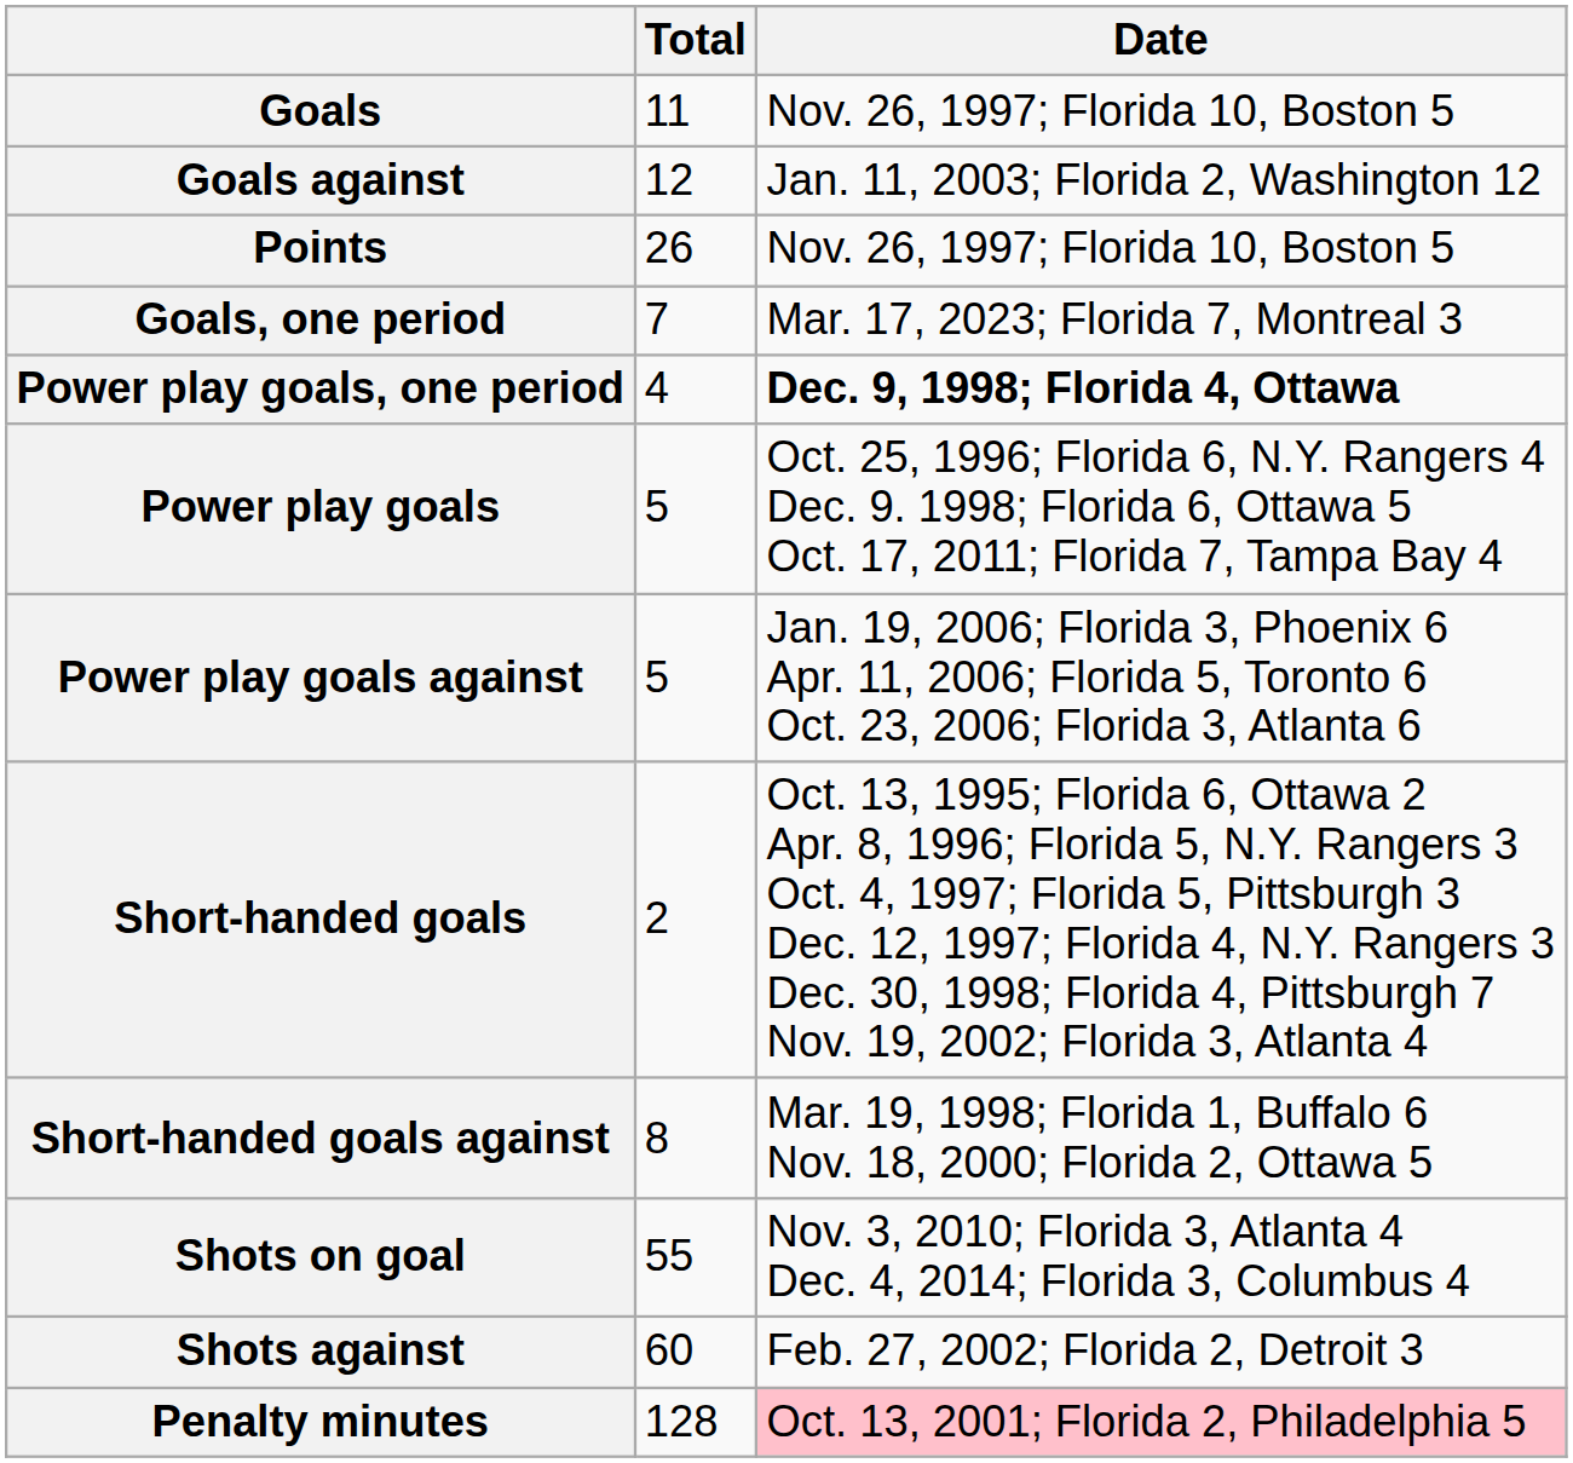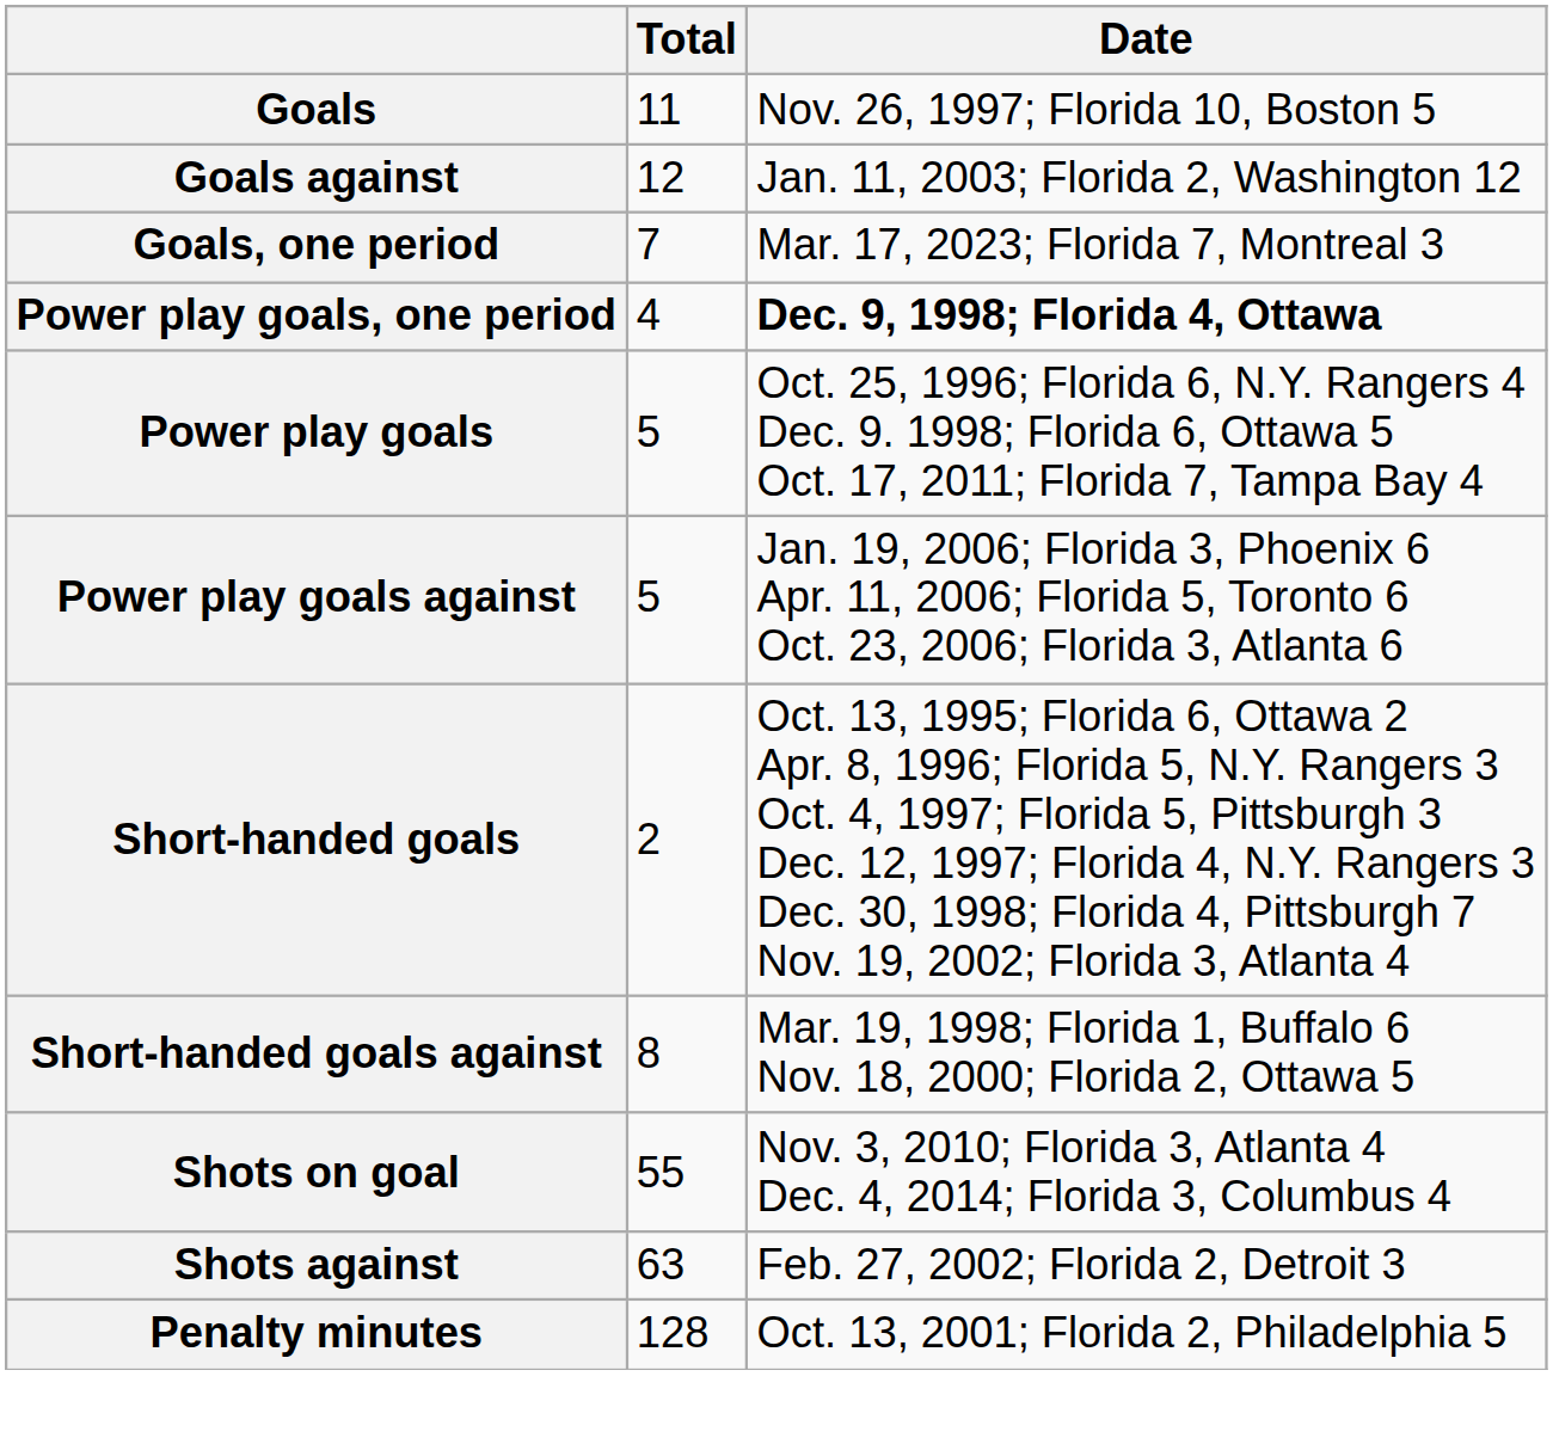 <table class="wikitable">
 <tr>
 <th></th>
 <th>Total</th>
 <th>Date</th>
 </tr>
 <tr>
 <th>Goals</th>
 <td>11</td>
 <td>Nov. 26, 1997; Florida 10, Boston 5</td>
 </tr>
 <tr>
 <th>Goals against</th>
 <td>12</td>
 <td>Jan. 11, 2003; Florida 2, Washington 12</td>
-</tr>
-<tr>
-<th>Points</th>
-<td>26</td>
-<td>Nov. 26, 1997; Florida 10, Boston 5</td>
 </tr>
 <tr>
 <th>Goals, one period</th>
 <td>7</td>
 <td>Mar. 17, 2023; Florida 7, Montreal 3</td>
 </tr>
 <tr>
 <th>Power play goals, one period</th>
 <td>4</td>
 <td><strong>Dec. 9, 1998; Florida 4, Ottawa</strong></td>
 </tr>
 <tr>
 <th>Power play goals</th>
 <td>5</td>
 <td>Oct. 25, 1996; Florida 6, N.Y. Rangers 4<br>Dec. 9. 1998; Florida 6, Ottawa 5<br>Oct. 17, 2011; Florida 7, Tampa Bay 4</td>
 </tr>
 <tr>
 <th>Power play goals against</th>
 <td>5</td>
 <td>Jan. 19, 2006; Florida 3, Phoenix 6<br>Apr. 11, 2006; Florida 5, Toronto 6<br>Oct. 23, 2006; Florida 3, Atlanta 6</td>
 </tr>
 <tr>
 <th>Short-handed goals</th>
 <td>2</td>
 <td>Oct. 13, 1995; Florida 6, Ottawa 2<br>Apr. 8, 1996; Florida 5, N.Y. Rangers 3<br>Oct. 4, 1997; Florida 5, Pittsburgh 3<br>Dec. 12, 1997; Florida 4, N.Y. Rangers 3<br>Dec. 30, 1998; Florida 4, Pittsburgh 7<br>Nov. 19, 2002; Florida 3, Atlanta 4</td>
 </tr>
 <tr>
 <th>Short-handed goals against</th>
 <td>8</td>
 <td>Mar. 19, 1998; Florida 1, Buffalo 6<br>Nov. 18, 2000; Florida 2, Ottawa 5</td>
 </tr>
 <tr>
 <th>Shots on goal</th>
 <td>55</td>
 <td>Nov. 3, 2010; Florida 3, Atlanta 4<br>Dec. 4, 2014; Florida 3, Columbus 4</td>
 </tr>
 <tr>
 <th>Shots against</th>
-<td>60</td>
+<td>63</td>
 <td>Feb. 27, 2002; Florida 2, Detroit 3</td>
 </tr>
 <tr>
 <th>Penalty minutes</th>
 <td>128</td>
-<td style="background: pink;">Oct. 13, 2001; Florida 2, Philadelphia 5</td>
+<td>Oct. 13, 2001; Florida 2, Philadelphia 5</td>
 </tr>
 </table>
